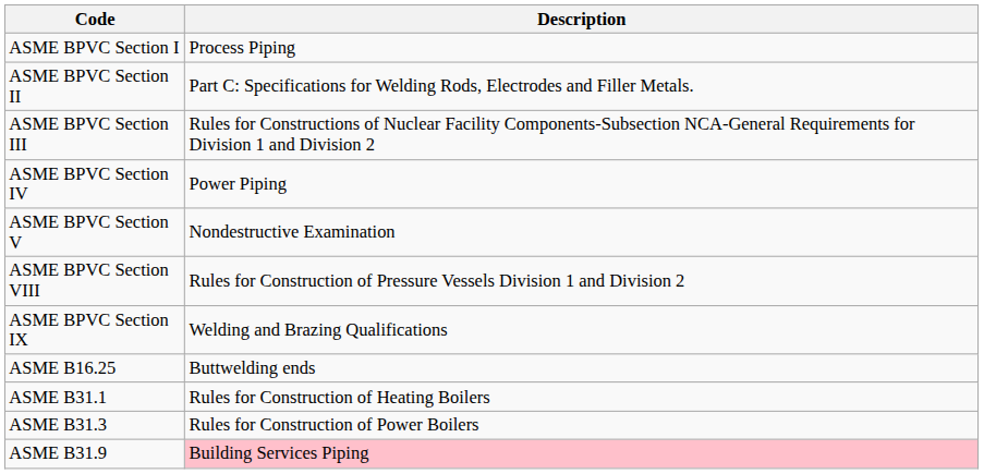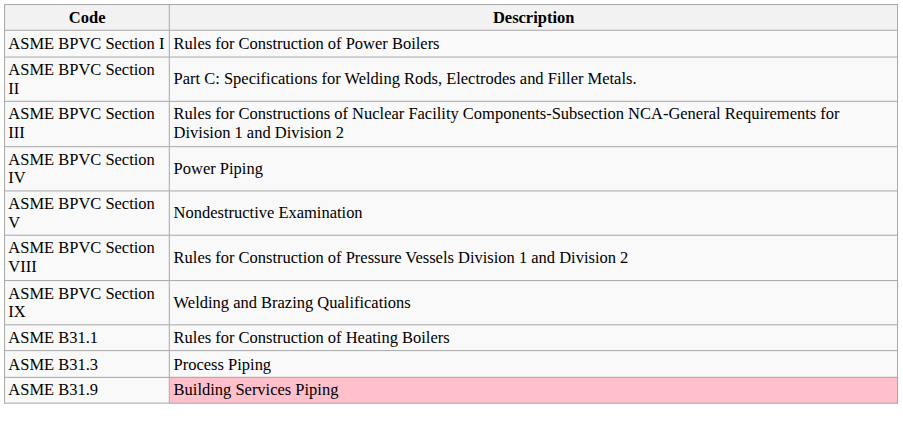 <table class="wikitable sortable">
 <tr>
 <th>Code</th>
 <th>Description</th>
 </tr>
 <tr>
 <td>ASME BPVC Section I</td>
-<td>Process Piping</td>
+<td>Rules for Construction of Power Boilers</td>
 </tr>
 <tr>
 <td>ASME BPVC Section II</td>
 <td>Part C: Specifications for Welding Rods, Electrodes and Filler Metals.</td>
 </tr>
 <tr>
 <td>ASME BPVC Section III</td>
 <td>Rules for Constructions of Nuclear Facility Components-Subsection NCA-General Requirements for Division 1 and Division 2</td>
 </tr>
 <tr>
 <td>ASME BPVC Section IV</td>
 <td>Power Piping</td>
 </tr>
 <tr>
 <td>ASME BPVC Section V</td>
 <td>Nondestructive Examination</td>
 </tr>
 <tr>
 <td>ASME BPVC Section VIII</td>
 <td>Rules for Construction of Pressure Vessels Division 1 and Division 2</td>
 </tr>
 <tr>
 <td>ASME BPVC Section IX</td>
 <td>Welding and Brazing Qualifications</td>
 </tr>
 <tr>
-<td>ASME B16.25</td>
-<td>Buttwelding ends</td>
-</tr>
-<tr>
 <td>ASME B31.1</td>
 <td>Rules for Construction of Heating Boilers</td>
 </tr>
 <tr>
 <td>ASME B31.3</td>
-<td>Rules for Construction of Power Boilers</td>
+<td>Process Piping</td>
 </tr>
 <tr>
 <td>ASME B31.9</td>
 <td style="background: pink;">Building Services Piping</td>
 </tr>
 </table>
